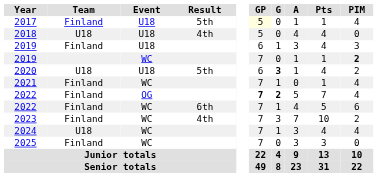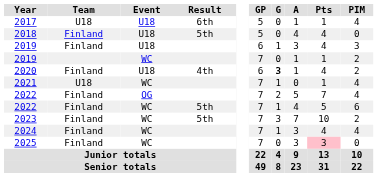 <table border="0" cellpadding="1" cellspacing="0" style="text-align:center; width:40em">
 <tr ALIGN="centre" bgcolor="#e0e0e0">
 <th>Year</th>
 <th>Team</th>
 <th>Event</th>
 <th>Result</th>
 <th rowspan="98" bgcolor="#ffffff"> </th>
 <th>GP</th>
 <th>G</th>
 <th>A</th>
 <th>Pts</th>
 <th>PIM</th>
 </tr>
 <tr>
 <td><a href='#'>2017</a></td>
-<td><a href='#'>Finland</a></td>
+<td>U18</td>
 <td><a href='#'>U18</a></td>
-<td>5th</td>
-<td style="background: lightyellow;">5</td>
+<td>6th</td>
+<td>5</td>
 <td>0</td>
 <td>1</td>
 <td>1</td>
 <td>4</td>
 </tr>
 <tr bgcolor="#f0f0f0">
 <td><a href='#'>2018</a></td>
+<td><a href='#'>Finland</a></td>
 <td>U18</td>
-<td>U18</td>
-<td>4th</td>
+<td>5th</td>
 <td>5</td>
 <td>0</td>
 <td>4</td>
 <td>4</td>
 <td>0</td>
 </tr>
 <tr>
 <td><a href='#'>2019</a></td>
 <td>Finland</td>
 <td>U18</td>
 <td></td>
 <td>6</td>
 <td>1</td>
 <td>3</td>
 <td>4</td>
 <td>3</td>
 </tr>
 <tr bgcolor="#f0f0f0">
 <td><a href='#'>2019</a></td>
 <td></td>
 <td><a href='#'>WC</a></td>
 <td></td>
 <td>7</td>
 <td>0</td>
 <td>1</td>
 <td>1</td>
-<td><strong>2</strong></td>
+<td>2</td>
 </tr>
 <tr>
 <td><a href='#'>2020</a></td>
+<td>Finland</td>
 <td>U18</td>
-<td>U18</td>
-<td>5th</td>
+<td>4th</td>
 <td>6</td>
 <td><strong>3</strong></td>
 <td>1</td>
 <td>4</td>
 <td>2</td>
 </tr>
 <tr bgcolor="#f0f0f0">
 <td><a href='#'>2021</a></td>
-<td>Finland</td>
+<td>U18</td>
 <td>WC</td>
 <td></td>
 <td>7</td>
 <td>1</td>
 <td>0</td>
 <td>1</td>
 <td>4</td>
 </tr>
 <tr>
 <td><a href='#'>2022</a></td>
 <td>Finland</td>
 <td><a href='#'>OG</a></td>
 <td></td>
-<td><strong>7</strong></td>
-<td><strong>2</strong></td>
+<td>7</td>
+<td>2</td>
 <td>5</td>
 <td>7</td>
 <td>4</td>
 </tr>
 <tr bgcolor="#f0f0f0">
 <td><a href='#'>2022</a></td>
 <td>Finland</td>
 <td>WC</td>
-<td>6th</td>
+<td>5th</td>
 <td>7</td>
 <td>1</td>
 <td>4</td>
 <td>5</td>
 <td>6</td>
 </tr>
 <tr>
 <td><a href='#'>2023</a></td>
 <td>Finland</td>
 <td>WC</td>
-<td>4th</td>
+<td>5th</td>
 <td>7</td>
 <td>3</td>
 <td>7</td>
 <td>10</td>
 <td>2</td>
 </tr>
 <tr bgcolor="#f0f0f0">
 <td><a href='#'>2024</a></td>
-<td>U18</td>
+<td>Finland</td>
 <td>WC</td>
 <td></td>
 <td>7</td>
 <td>1</td>
 <td>3</td>
 <td>4</td>
 <td>4</td>
 </tr>
 <tr>
 <td><a href='#'>2025</a></td>
 <td>Finland</td>
 <td>WC</td>
 <td></td>
 <td>7</td>
 <td>0</td>
 <td>3</td>
-<td>3</td>
+<td style="background: pink;">3</td>
 <td>0</td>
 </tr>
 <tr align="centre" bgcolor="#e0e0e0">
 <th colspan="4">Junior totals</th>
 <th>22</th>
 <th>4</th>
 <th>9</th>
 <th>13</th>
 <th>10</th>
 </tr>
 <tr align="centre" bgcolor="#e0e0e0">
 <th colspan="4">Senior totals</th>
 <th>49</th>
 <th>8</th>
 <th>23</th>
 <th>31</th>
 <th>22</th>
 </tr>
 </table>
